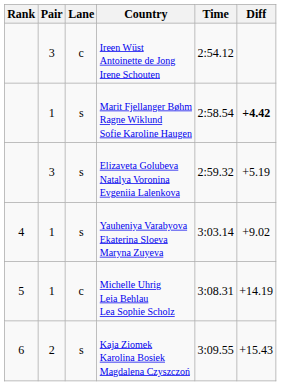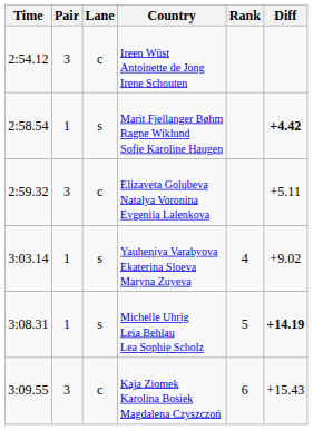 <table class="wikitable sortable" style="text-align:center">
 <tr>
-<th>Rank</th>
+<th>Time</th>
 <th>Pair</th>
 <th>Lane</th>
 <th>Country</th>
-<th>Time</th>
+<th>Rank</th>
 <th>Diff</th>
 </tr>
 <tr>
-<td></td>
+<td>2:54.12 <strong></strong></td>
 <td>3</td>
 <td>c</td>
 <td align=left><br><small><a href='#'>Ireen Wüst</a><br><a href='#'>Antoinette de Jong</a><br><a href='#'>Irene Schouten</a></small></td>
-<td>2:54.12 <strong></strong></td>
+<td></td>
 <td></td>
 </tr>
 <tr>
-<td></td>
+<td>2:58.54</td>
 <td>1</td>
 <td>s</td>
 <td align=left><br><small><a href='#'>Marit Fjellanger Bøhm</a><br><a href='#'>Ragne Wiklund</a><br><a href='#'>Sofie Karoline Haugen</a></small></td>
-<td>2:58.54</td>
+<td></td>
 <td><strong>+4.42</strong></td>
 </tr>
 <tr>
+<td>2:59.32</td>
+<td>3</td>
+<td>c</td>
+<td align=left><br><small><a href='#'>Elizaveta Golubeva</a><br><a href='#'>Natalya Voronina</a><br><a href='#'>Evgeniia Lalenkova</a></small></td>
 <td></td>
-<td>3</td>
-<td>s</td>
-<td align=left><br><small><a href='#'>Elizaveta Golubeva</a><br><a href='#'>Natalya Voronina</a><br><a href='#'>Evgeniia Lalenkova</a></small></td>
-<td>2:59.32</td>
-<td>+5.19</td>
+<td>+5.11</td>
 </tr>
 <tr>
-<td>4</td>
+<td>3:03.14</td>
 <td>1</td>
 <td>s</td>
 <td align=left><br><small><a href='#'>Yauheniya Varabyova</a><br><a href='#'>Ekaterina Sloeva</a><br><a href='#'>Maryna Zuyeva</a></small></td>
-<td>3:03.14</td>
+<td>4</td>
 <td>+9.02</td>
 </tr>
 <tr>
+<td>3:08.31</td>
+<td>1</td>
+<td>s</td>
+<td align=left><br><small><a href='#'>Michelle Uhrig</a><br><a href='#'>Leia Behlau</a><br><a href='#'>Lea Sophie Scholz</a></small></td>
 <td>5</td>
-<td>1</td>
-<td>c</td>
-<td align=left><br><small><a href='#'>Michelle Uhrig</a><br><a href='#'>Leia Behlau</a><br><a href='#'>Lea Sophie Scholz</a></small></td>
-<td>3:08.31</td>
-<td>+14.19</td>
+<td><strong>+14.19</strong></td>
 </tr>
 <tr>
+<td>3:09.55</td>
+<td>3</td>
+<td>c</td>
+<td align=left><br><small><a href='#'>Kaja Ziomek</a><br><a href='#'>Karolina Bosiek</a><br><a href='#'>Magdalena Czyszczoń</a></small></td>
 <td>6</td>
-<td>2</td>
-<td>s</td>
-<td align=left><br><small><a href='#'>Kaja Ziomek</a><br><a href='#'>Karolina Bosiek</a><br><a href='#'>Magdalena Czyszczoń</a></small></td>
-<td>3:09.55</td>
 <td>+15.43</td>
 </tr>
 </table>
